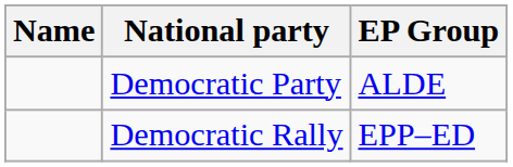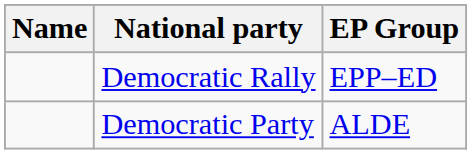 <table class="sortable wikitable">
 <tr>
 <th>Name</th>
 <th>National party</th>
 <th>EP Group</th>
 </tr>
 <tr>
 <td></td>
+<td> <a href='#'>Democratic Rally</a></td>
+<td> <a href='#'>EPP–ED</a></td>
+</tr>
+<tr>
+<td></td>
 <td> <a href='#'>Democratic Party</a></td>
 <td> <a href='#'>ALDE</a></td>
 </tr>
-<tr>
-<td></td>
-<td> <a href='#'>Democratic Rally</a></td>
-<td> <a href='#'>EPP–ED</a></td>
-</tr>
 </table>
